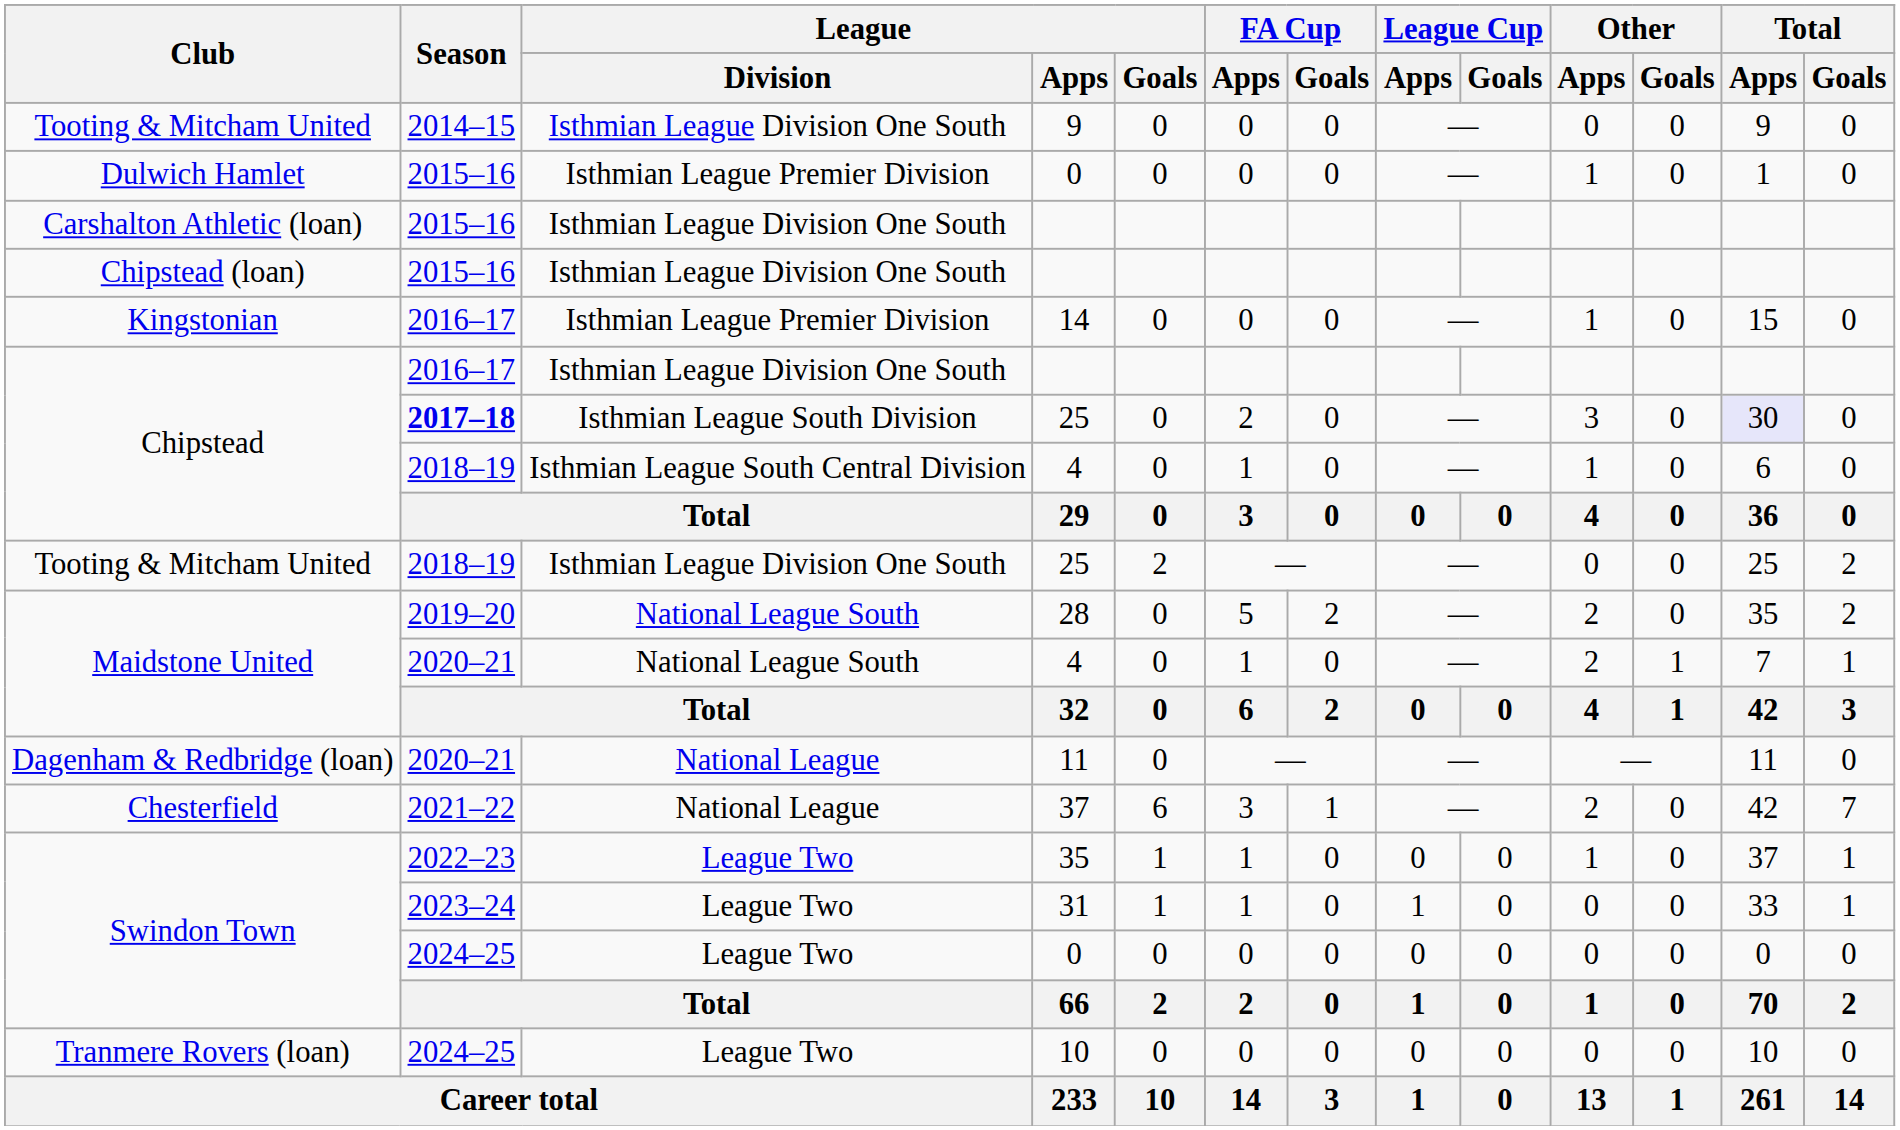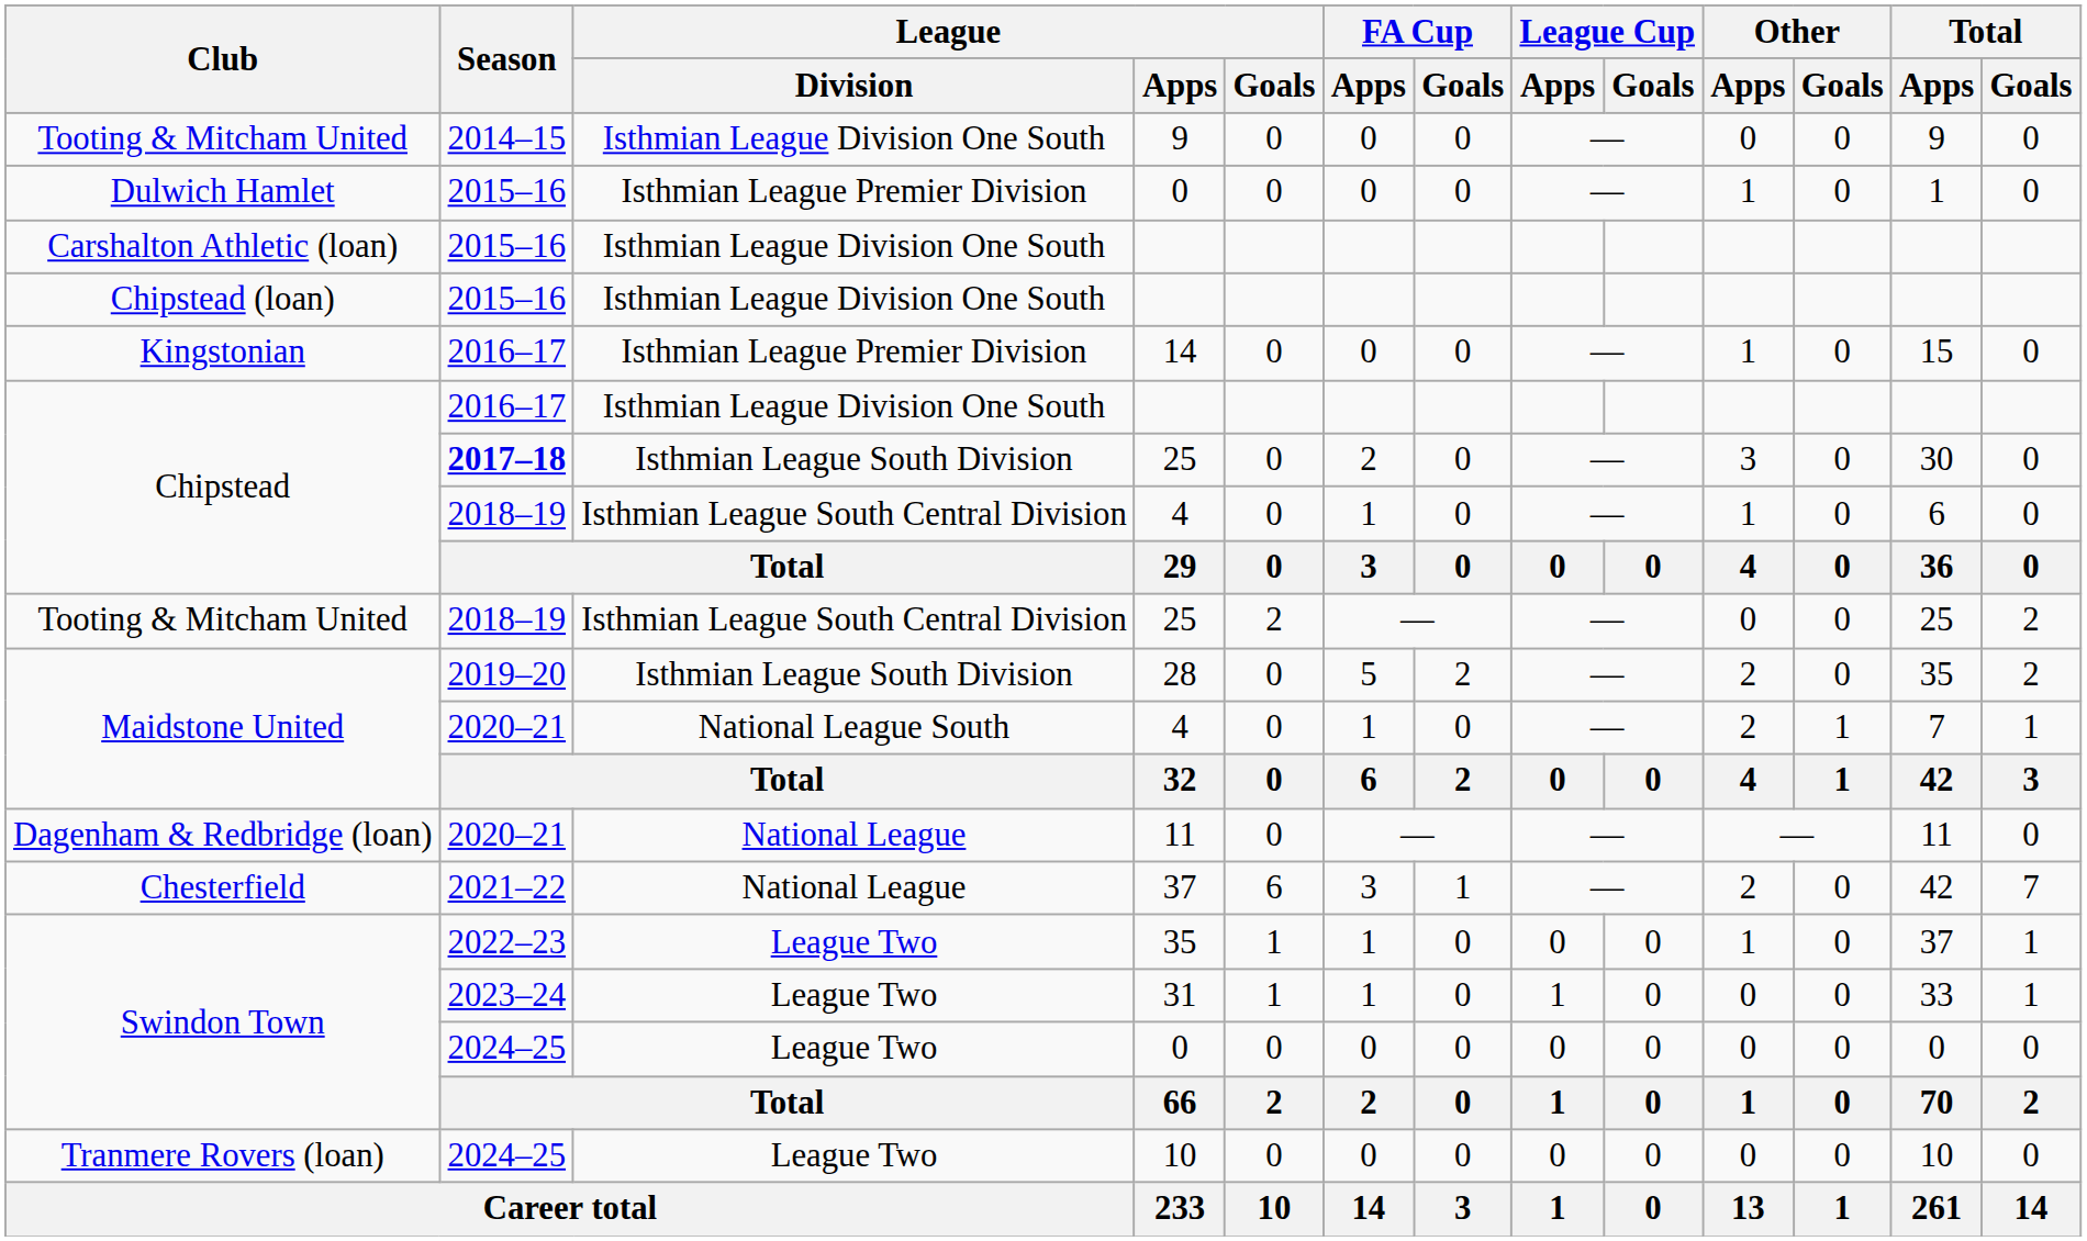 <table class="wikitable" style="text-align:center">
 <tr>
 <th rowspan="2">Club</th>
 <th rowspan="2">Season</th>
 <th colspan="3">League</th>
 <th colspan="2"><a href='#'>FA Cup</a></th>
 <th colspan="2"><a href='#'>League Cup</a></th>
 <th colspan="2">Other</th>
 <th colspan="2">Total</th>
 </tr>
 <tr>
 <th>Division</th>
 <th>Apps</th>
 <th>Goals</th>
 <th>Apps</th>
 <th>Goals</th>
 <th>Apps</th>
 <th>Goals</th>
 <th>Apps</th>
 <th>Goals</th>
 <th>Apps</th>
 <th>Goals</th>
 </tr>
 <tr>
 <td><a href='#'>Tooting & Mitcham United</a></td>
 <td><a href='#'>2014–15</a></td>
 <td><a href='#'>Isthmian League</a> Division One South</td>
 <td>9</td>
 <td>0</td>
 <td>0</td>
 <td>0</td>
 <td colspan="2">—</td>
 <td>0</td>
 <td>0</td>
 <td>9</td>
 <td>0</td>
 </tr>
 <tr>
 <td><a href='#'>Dulwich Hamlet</a></td>
 <td><a href='#'>2015–16</a></td>
 <td>Isthmian League Premier Division</td>
 <td>0</td>
 <td>0</td>
 <td>0</td>
 <td>0</td>
 <td colspan="2">—</td>
 <td>1</td>
 <td>0</td>
 <td>1</td>
 <td>0</td>
 </tr>
 <tr>
 <td><a href='#'>Carshalton Athletic</a> (loan)</td>
 <td><a href='#'>2015–16</a></td>
 <td>Isthmian League Division One South</td>
 <td></td>
 <td></td>
 <td></td>
 <td></td>
 <td></td>
 <td></td>
 <td></td>
 <td></td>
 <td></td>
 <td></td>
 </tr>
 <tr>
 <td><a href='#'>Chipstead</a> (loan)</td>
 <td><a href='#'>2015–16</a></td>
 <td>Isthmian League Division One South</td>
 <td></td>
 <td></td>
 <td></td>
 <td></td>
 <td></td>
 <td></td>
 <td></td>
 <td></td>
 <td></td>
 <td></td>
 </tr>
 <tr>
 <td><a href='#'>Kingstonian</a></td>
 <td><a href='#'>2016–17</a></td>
 <td>Isthmian League Premier Division</td>
 <td>14</td>
 <td>0</td>
 <td>0</td>
 <td>0</td>
 <td colspan="2">—</td>
 <td>1</td>
 <td>0</td>
 <td>15</td>
 <td>0</td>
 </tr>
 <tr>
 <td rowspan="4">Chipstead</td>
 <td><a href='#'>2016–17</a></td>
 <td>Isthmian League Division One South</td>
 <td></td>
 <td></td>
 <td></td>
 <td></td>
 <td></td>
 <td></td>
 <td></td>
 <td></td>
 <td></td>
 <td></td>
 </tr>
 <tr>
 <td><strong><a href='#'>2017–18</a></strong></td>
 <td>Isthmian League South Division</td>
 <td>25</td>
 <td>0</td>
 <td>2</td>
 <td>0</td>
 <td colspan="2">—</td>
 <td>3</td>
 <td>0</td>
-<td style="background: lavender;">30</td>
+<td>30</td>
 <td>0</td>
 </tr>
 <tr>
 <td><a href='#'>2018–19</a></td>
 <td>Isthmian League South Central Division</td>
 <td>4</td>
 <td>0</td>
 <td>1</td>
 <td>0</td>
 <td colspan="2">—</td>
 <td>1</td>
 <td>0</td>
 <td>6</td>
 <td>0</td>
 </tr>
 <tr>
 <th colspan="2">Total</th>
 <th>29</th>
 <th>0</th>
 <th>3</th>
 <th>0</th>
 <th>0</th>
 <th>0</th>
 <th>4</th>
 <th>0</th>
 <th>36</th>
 <th>0</th>
 </tr>
 <tr>
 <td>Tooting & Mitcham United</td>
 <td><a href='#'>2018–19</a></td>
-<td>Isthmian League Division One South</td>
+<td>Isthmian League South Central Division</td>
 <td>25</td>
 <td>2</td>
 <td colspan="2">—</td>
 <td colspan="2">—</td>
 <td>0</td>
 <td>0</td>
 <td>25</td>
 <td>2</td>
 </tr>
 <tr>
 <td rowspan="3"><a href='#'>Maidstone United</a></td>
 <td><a href='#'>2019–20</a></td>
-<td><a href='#'>National League South</a></td>
+<td>Isthmian League South Division</td>
 <td>28</td>
 <td>0</td>
 <td>5</td>
 <td>2</td>
 <td colspan="2">—</td>
 <td>2</td>
 <td>0</td>
 <td>35</td>
 <td>2</td>
 </tr>
 <tr>
 <td><a href='#'>2020–21</a></td>
 <td>National League South</td>
 <td>4</td>
 <td>0</td>
 <td>1</td>
 <td>0</td>
 <td colspan="2">—</td>
 <td>2</td>
 <td>1</td>
 <td>7</td>
 <td>1</td>
 </tr>
 <tr>
 <th colspan="2">Total</th>
 <th>32</th>
 <th>0</th>
 <th>6</th>
 <th>2</th>
 <th>0</th>
 <th>0</th>
 <th>4</th>
 <th>1</th>
 <th>42</th>
 <th>3</th>
 </tr>
 <tr>
 <td><a href='#'>Dagenham & Redbridge</a> (loan)</td>
 <td><a href='#'>2020–21</a></td>
 <td><a href='#'>National League</a></td>
 <td>11</td>
 <td>0</td>
 <td colspan="2">—</td>
 <td colspan="2">—</td>
 <td colspan="2">—</td>
 <td>11</td>
 <td>0</td>
 </tr>
 <tr>
 <td><a href='#'>Chesterfield</a></td>
 <td><a href='#'>2021–22</a></td>
 <td>National League</td>
 <td>37</td>
 <td>6</td>
 <td>3</td>
 <td>1</td>
 <td colspan="2">—</td>
 <td>2</td>
 <td>0</td>
 <td>42</td>
 <td>7</td>
 </tr>
 <tr>
 <td rowspan="4"><a href='#'>Swindon Town</a></td>
 <td><a href='#'>2022–23</a></td>
 <td><a href='#'>League Two</a></td>
 <td>35</td>
 <td>1</td>
 <td>1</td>
 <td>0</td>
 <td>0</td>
 <td>0</td>
 <td>1</td>
 <td>0</td>
 <td>37</td>
 <td>1</td>
 </tr>
 <tr>
 <td><a href='#'>2023–24</a></td>
 <td>League Two</td>
 <td>31</td>
 <td>1</td>
 <td>1</td>
 <td>0</td>
 <td>1</td>
 <td>0</td>
 <td>0</td>
 <td>0</td>
 <td>33</td>
 <td>1</td>
 </tr>
 <tr>
 <td><a href='#'>2024–25</a></td>
 <td>League Two</td>
 <td>0</td>
 <td>0</td>
 <td>0</td>
 <td>0</td>
 <td>0</td>
 <td>0</td>
 <td>0</td>
 <td>0</td>
 <td>0</td>
 <td>0</td>
 </tr>
 <tr>
 <th colspan="2">Total</th>
 <th>66</th>
 <th>2</th>
 <th>2</th>
 <th>0</th>
 <th>1</th>
 <th>0</th>
 <th>1</th>
 <th>0</th>
 <th>70</th>
 <th>2</th>
 </tr>
 <tr>
 <td><a href='#'>Tranmere Rovers</a> (loan)</td>
 <td><a href='#'>2024–25</a></td>
 <td>League Two</td>
 <td>10</td>
 <td>0</td>
 <td>0</td>
 <td>0</td>
 <td>0</td>
 <td>0</td>
 <td>0</td>
 <td>0</td>
 <td>10</td>
 <td>0</td>
 </tr>
 <tr>
 <th colspan="3">Career total</th>
 <th>233</th>
 <th>10</th>
 <th>14</th>
 <th>3</th>
 <th>1</th>
 <th>0</th>
 <th>13</th>
 <th>1</th>
 <th>261</th>
 <th>14</th>
 </tr>
 </table>
